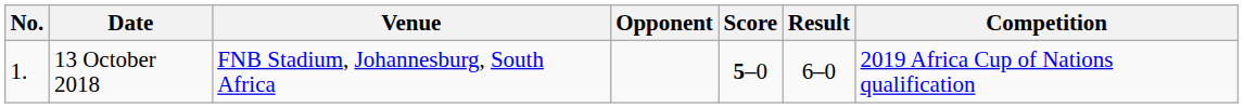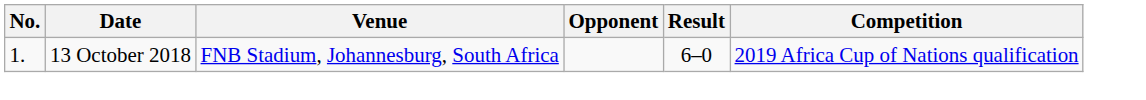 <table class="wikitable" style="font-size:100%;">
 <tr>
 <th>No.</th>
 <th>Date</th>
 <th>Venue</th>
 <th>Opponent</th>
-<th>Score</th>
 <th>Result</th>
 <th>Competition</th>
 </tr>
 <tr>
 <td>1.</td>
 <td>13 October 2018</td>
 <td><a href='#'>FNB Stadium</a>, <a href='#'>Johannesburg</a>, <a href='#'>South Africa</a></td>
 <td></td>
-<td align=center><strong>5</strong>–0</td>
 <td align=center>6–0</td>
 <td><a href='#'>2019 Africa Cup of Nations qualification</a></td>
 </tr>
 </table>
